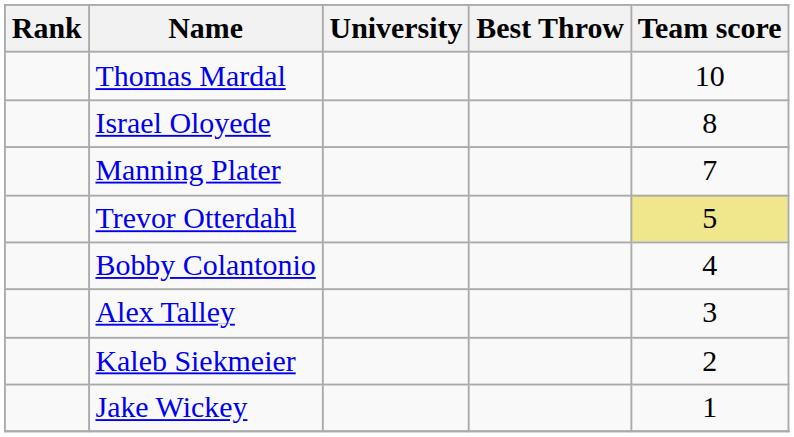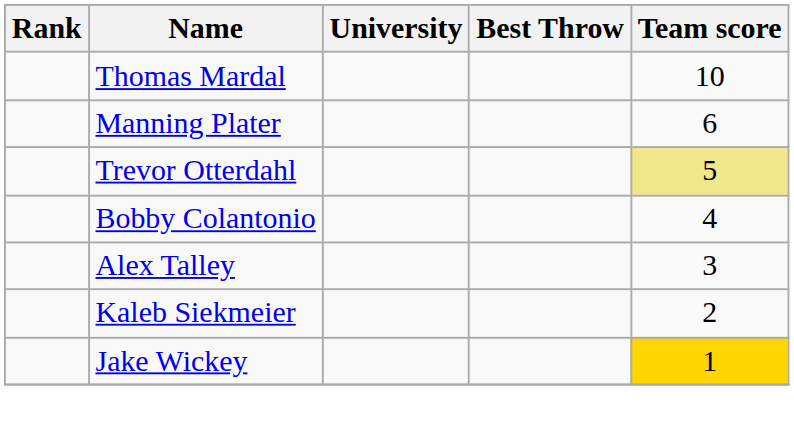 <table class="wikitable sortable" style="text-align:center">
 <tr>
 <th>Rank</th>
 <th>Name</th>
 <th>University</th>
 <th>Best Throw</th>
 <th>Team score</th>
 </tr>
 <tr>
 <td></td>
 <td align=left> <a href='#'>Thomas Mardal</a></td>
 <td></td>
 <td><strong></strong></td>
 <td>10</td>
 </tr>
 <tr>
 <td></td>
-<td align=left> <a href='#'>Israel Oloyede</a></td>
-<td></td>
-<td><strong></strong></td>
-<td>8</td>
-</tr>
-<tr>
-<td></td>
 <td align=left> <a href='#'>Manning Plater</a></td>
 <td></td>
 <td><strong></strong></td>
-<td>7</td>
+<td>6</td>
 </tr>
 <tr>
 <td></td>
 <td align=left> <a href='#'>Trevor Otterdahl</a></td>
 <td></td>
 <td><strong></strong></td>
 <td style="background: khaki;">5</td>
 </tr>
 <tr>
 <td></td>
 <td align=left> <a href='#'>Bobby Colantonio</a></td>
 <td></td>
 <td><strong></strong></td>
 <td>4</td>
 </tr>
 <tr>
 <td></td>
 <td align=left> <a href='#'>Alex Talley</a></td>
 <td></td>
 <td><strong></strong></td>
 <td>3</td>
 </tr>
 <tr>
 <td></td>
 <td align=left> <a href='#'>Kaleb Siekmeier</a></td>
 <td></td>
 <td><strong></strong></td>
 <td>2</td>
 </tr>
 <tr>
 <td></td>
 <td align=left> <a href='#'>Jake Wickey</a></td>
 <td></td>
 <td><strong></strong></td>
-<td>1</td>
+<td style="background: gold;">1</td>
 </tr>
 <tr>
 </tr>
 </table>
